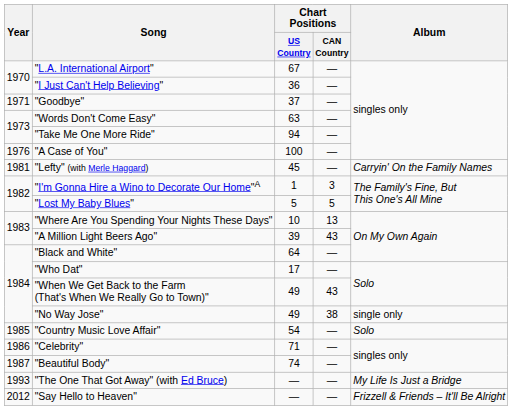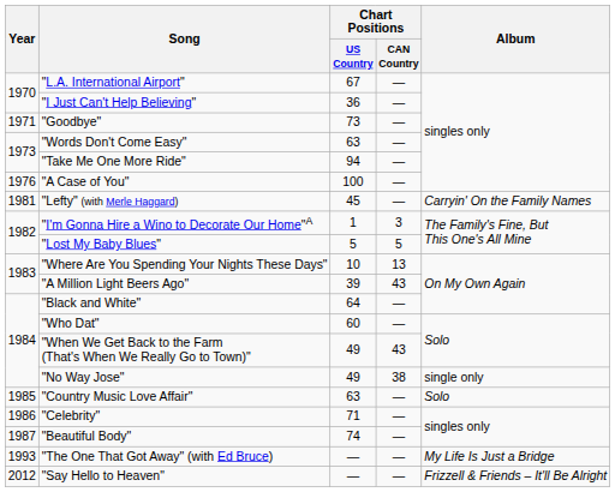 <table class="wikitable">
 <tr>
 <th rowspan="2">Year</th>
 <th rowspan="2">Song</th>
 <th colspan="2">Chart Positions</th>
 <th rowspan="2">Album</th>
 </tr>
 <tr>
 <th width="50"><small><a href='#'>US Country</a></small></th>
 <th width="50"><small>CAN Country</small></th>
 </tr>
 <tr>
 <td rowspan="2">1970</td>
 <td>"<a href='#'>L.A. International Airport</a>"</td>
 <td align="center">67</td>
 <td align="center">—</td>
 <td rowspan="6">singles only</td>
 </tr>
 <tr>
 <td>"<a href='#'>I Just Can't Help Believing</a>"</td>
 <td align="center">36</td>
 <td align="center">—</td>
 </tr>
 <tr>
 <td>1971</td>
 <td>"Goodbye"</td>
-<td align="center">37</td>
+<td align="center">73</td>
 <td align="center">—</td>
 </tr>
 <tr>
 <td rowspan="2">1973</td>
 <td>"Words Don't Come Easy"</td>
 <td align="center">63</td>
 <td align="center">—</td>
 </tr>
 <tr>
 <td>"Take Me One More Ride"</td>
 <td align="center">94</td>
 <td align="center">—</td>
 </tr>
 <tr>
 <td>1976</td>
 <td>"A Case of You"</td>
 <td align="center">100</td>
 <td align="center">—</td>
 </tr>
 <tr>
 <td>1981</td>
 <td>"Lefty" <small>(with <a href='#'>Merle Haggard</a>)</small></td>
 <td align="center">45</td>
 <td align="center">—</td>
 <td><em>Carryin' On the Family Names</em></td>
 </tr>
 <tr>
 <td rowspan="2">1982</td>
 <td>"<a href='#'>I'm Gonna Hire a Wino to Decorate Our Home</a>"<sup>A</sup></td>
 <td align="center">1</td>
 <td align="center">3</td>
 <td rowspan="2"><em>The Family's Fine, But<br>This One's All Mine</em></td>
 </tr>
 <tr>
 <td>"<a href='#'>Lost My Baby Blues</a>"</td>
 <td align="center">5</td>
 <td align="center">5</td>
 </tr>
 <tr>
 <td rowspan="2">1983</td>
 <td>"Where Are You Spending Your Nights These Days"</td>
 <td align="center">10</td>
 <td align="center">13</td>
 <td rowspan="3"><em>On My Own Again</em></td>
 </tr>
 <tr>
 <td>"A Million Light Beers Ago"</td>
 <td align="center">39</td>
 <td align="center">43</td>
 </tr>
 <tr>
 <td rowspan="4">1984</td>
 <td>"Black and White"</td>
 <td align="center">64</td>
 <td align="center">—</td>
 </tr>
 <tr>
 <td>"Who Dat"</td>
-<td align="center">17</td>
+<td align="center">60</td>
 <td align="center">—</td>
 <td rowspan="2"><em>Solo</em></td>
 </tr>
 <tr>
 <td>"When We Get Back to the Farm<br>(That's When We Really Go to Town)"</td>
 <td align="center">49</td>
 <td align="center">43</td>
 </tr>
 <tr>
 <td>"No Way Jose"</td>
 <td align="center">49</td>
 <td align="center">38</td>
 <td>single only</td>
 </tr>
 <tr>
 <td>1985</td>
 <td>"Country Music Love Affair"</td>
-<td align="center">54</td>
+<td align="center">63</td>
 <td align="center">—</td>
 <td><em>Solo</em></td>
 </tr>
 <tr>
 <td>1986</td>
 <td>"Celebrity"</td>
 <td align="center">71</td>
 <td align="center">—</td>
 <td rowspan="2">singles only</td>
 </tr>
 <tr>
 <td>1987</td>
 <td>"Beautiful Body"</td>
 <td align="center">74</td>
 <td align="center">—</td>
 </tr>
 <tr>
 <td>1993</td>
 <td>"The One That Got Away" (with <a href='#'>Ed Bruce</a>)</td>
 <td align="center">—</td>
 <td align="center">—</td>
 <td><em>My Life Is Just a Bridge</em></td>
 </tr>
 <tr>
 <td>2012</td>
 <td>"Say Hello to Heaven"</td>
 <td align="center">—</td>
 <td align="center">—</td>
 <td><em>Frizzell & Friends – It'll Be Alright</em></td>
 </tr>
 </table>
